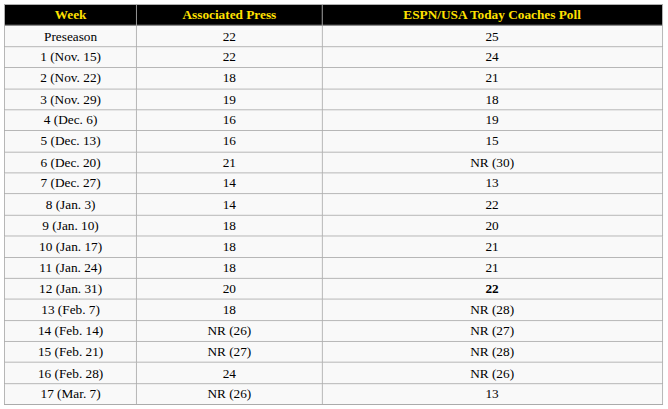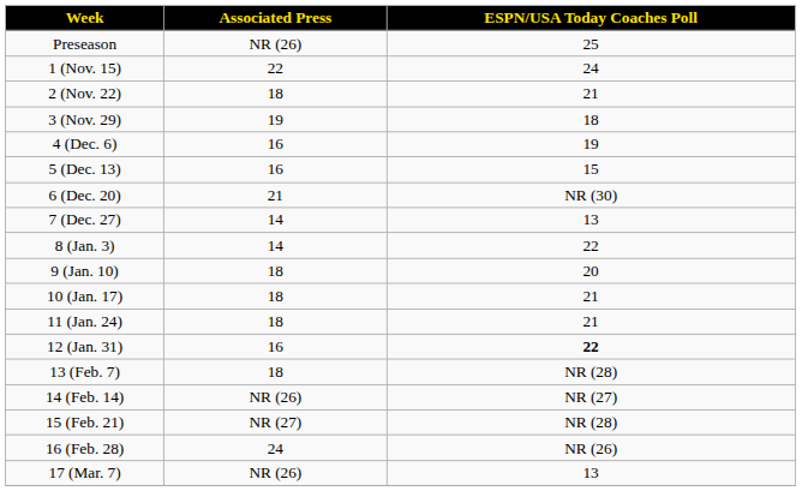 <table class="wikitable" width="40%">
 <tr align="center">
 <th style=" background:black;color:#FFE100;">Week</th>
 <th style=" background:black;color:#FFE100;">Associated Press</th>
 <th style=" background:black;color:#FFE100;">ESPN/USA Today Coaches Poll</th>
 </tr>
 <tr align="center" bgcolor="">
 <td>Preseason</td>
-<td>22</td>
+<td>NR (26)</td>
 <td>25</td>
 </tr>
 <tr align="center" bgcolor="">
 <td>1 (Nov. 15)</td>
 <td>22</td>
 <td>24</td>
 </tr>
 <tr align="center" bgcolor="">
 <td>2 (Nov. 22)</td>
 <td>18</td>
 <td>21</td>
 </tr>
 <tr align="center" bgcolor="">
 <td>3 (Nov. 29)</td>
 <td>19</td>
 <td>18</td>
 </tr>
 <tr align="center" bgcolor="">
 <td>4 (Dec. 6)</td>
 <td>16</td>
 <td>19</td>
 </tr>
 <tr align="center" bgcolor="">
 <td>5 (Dec. 13)</td>
 <td>16</td>
 <td>15</td>
 </tr>
 <tr align="center" bgcolor="">
 <td>6 (Dec. 20)</td>
 <td>21</td>
 <td>NR (30)</td>
 </tr>
 <tr align="center" bgcolor="">
 <td>7 (Dec. 27)</td>
 <td>14</td>
 <td>13</td>
 </tr>
 <tr align="center" bgcolor="">
 <td>8 (Jan. 3)</td>
 <td>14</td>
 <td>22</td>
 </tr>
 <tr align="center" bgcolor="">
 <td>9 (Jan. 10)</td>
 <td>18</td>
 <td>20</td>
 </tr>
 <tr align="center" bgcolor="">
 <td>10 (Jan. 17)</td>
 <td>18</td>
 <td>21</td>
 </tr>
 <tr align="center" bgcolor="">
 <td>11 (Jan. 24)</td>
 <td>18</td>
 <td>21</td>
 </tr>
 <tr align="center" bgcolor="">
 <td>12 (Jan. 31)</td>
-<td>20</td>
+<td>16</td>
 <td><strong>22</strong></td>
 </tr>
 <tr align="center" bgcolor="">
 <td>13 (Feb. 7)</td>
 <td>18</td>
 <td>NR (28)</td>
 </tr>
 <tr align="center" bgcolor="">
 <td>14 (Feb. 14)</td>
 <td>NR (26)</td>
 <td>NR (27)</td>
 </tr>
 <tr align="center" bgcolor="">
 <td>15 (Feb. 21)</td>
 <td>NR (27)</td>
 <td>NR (28)</td>
 </tr>
 <tr align="center" bgcolor="">
 <td>16 (Feb. 28)</td>
 <td>24</td>
 <td>NR (26)</td>
 </tr>
 <tr align="center" bgcolor="">
 <td>17 (Mar. 7)</td>
 <td>NR (26)</td>
 <td>13</td>
 </tr>
 <tr align="center" bgcolor="">
 </tr>
 </table>
